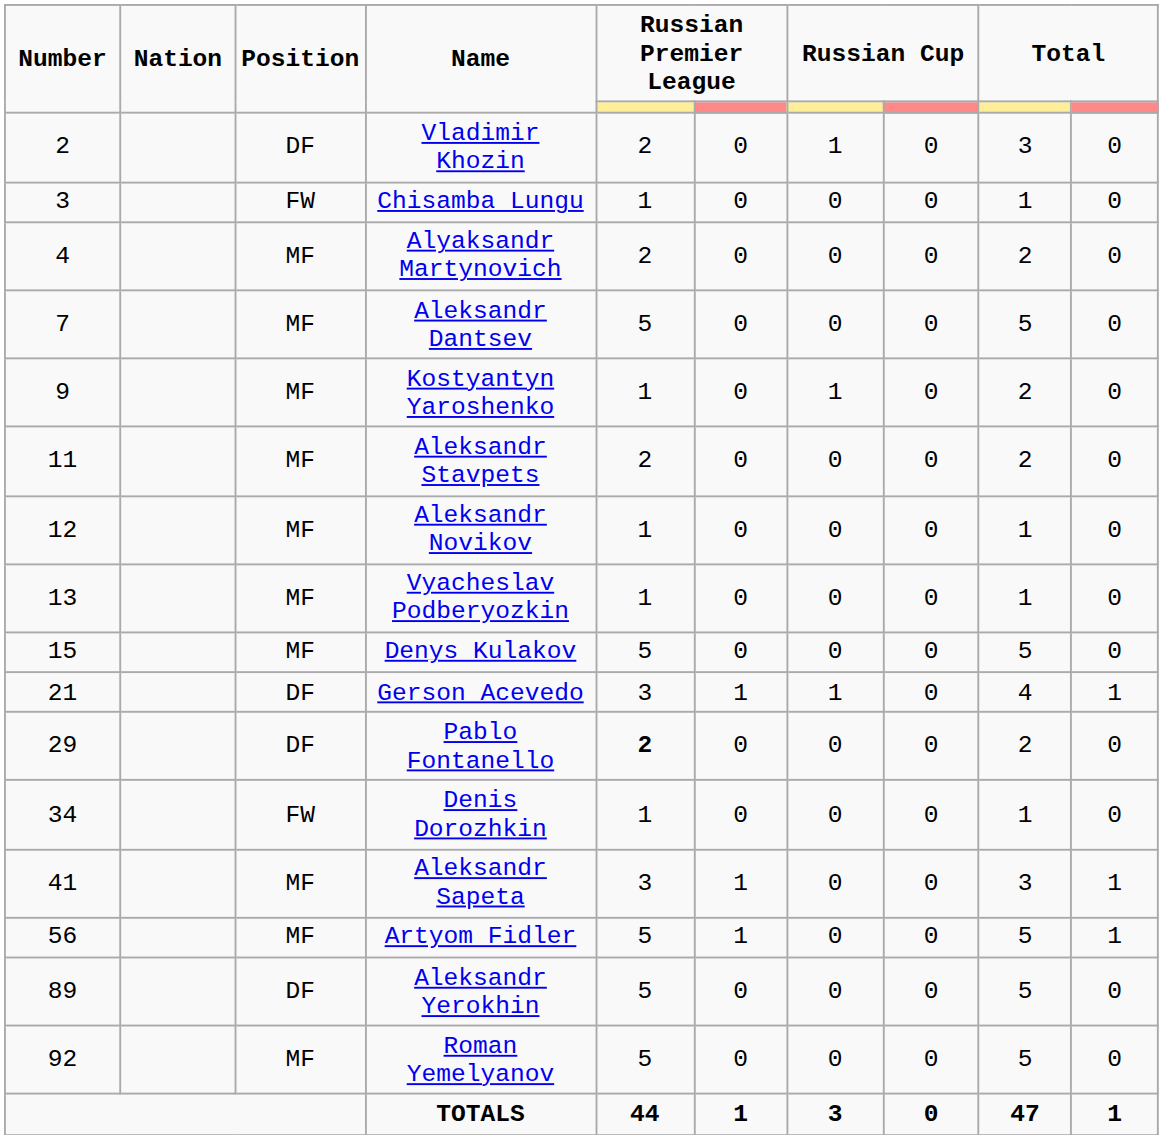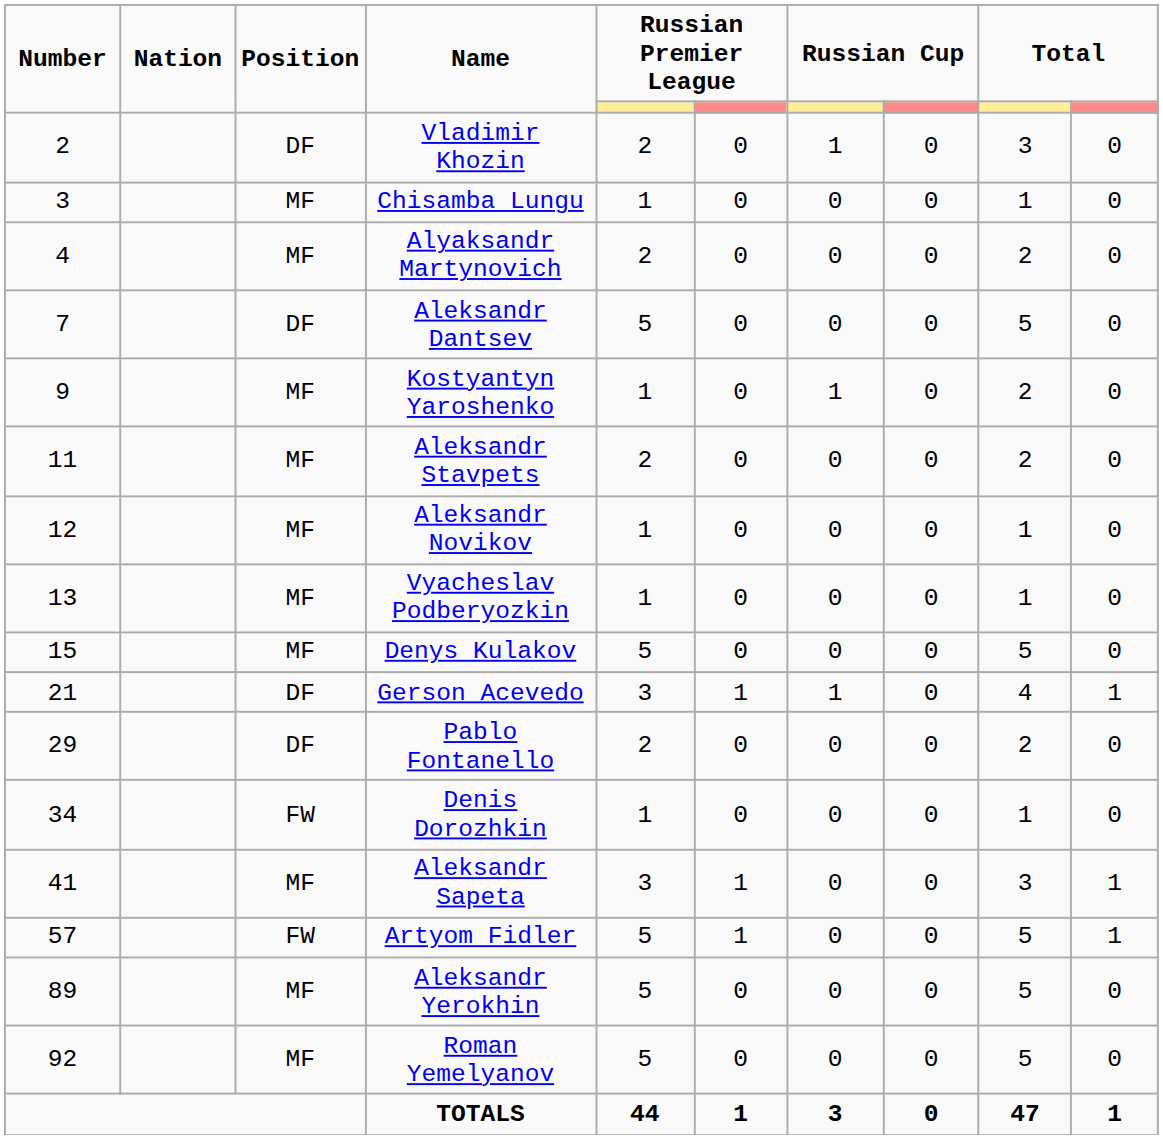 <table class="wikitable" style="font-size: 100%; text-align: center;">
 <tr>
 <td rowspan="2" width="10%" align="center"><strong>Number</strong></td>
 <td rowspan="2" width="10%" align="center"><strong>Nation</strong></td>
 <td rowspan="2" width="10%" align="center"><strong>Position</strong></td>
 <td rowspan="2" width="20%" align="center"><strong>Name</strong></td>
 <td colspan="2" align="center"><strong>Russian Premier League</strong></td>
 <td colspan="2" align="center"><strong>Russian Cup</strong></td>
 <td colspan="2" align="center"><strong>Total</strong></td>
 </tr>
 <tr>
 <th width=60 style="background: #FFEE99"></th>
 <th width=60 style="background: #FF8888"></th>
 <th width=60 style="background: #FFEE99"></th>
 <th width=60 style="background: #FF8888"></th>
 <th width=60 style="background: #FFEE99"></th>
 <th width=60 style="background: #FF8888"></th>
 </tr>
 <tr>
 <td>2</td>
 <td></td>
 <td>DF</td>
 <td><a href='#'>Vladimir Khozin</a></td>
 <td>2</td>
 <td>0</td>
 <td>1</td>
 <td>0</td>
 <td>3</td>
 <td>0</td>
 </tr>
 <tr>
 <td>3</td>
 <td></td>
-<td>FW</td>
+<td>MF</td>
 <td><a href='#'>Chisamba Lungu</a></td>
 <td>1</td>
 <td>0</td>
 <td>0</td>
 <td>0</td>
 <td>1</td>
 <td>0</td>
 </tr>
 <tr>
 <td>4</td>
 <td></td>
 <td>MF</td>
 <td><a href='#'>Alyaksandr Martynovich</a></td>
 <td>2</td>
 <td>0</td>
 <td>0</td>
 <td>0</td>
 <td>2</td>
 <td>0</td>
 </tr>
 <tr>
 <td>7</td>
 <td></td>
-<td>MF</td>
+<td>DF</td>
 <td><a href='#'>Aleksandr Dantsev</a></td>
 <td>5</td>
 <td>0</td>
 <td>0</td>
 <td>0</td>
 <td>5</td>
 <td>0</td>
 </tr>
 <tr>
 <td>9</td>
 <td></td>
 <td>MF</td>
 <td><a href='#'>Kostyantyn Yaroshenko</a></td>
 <td>1</td>
 <td>0</td>
 <td>1</td>
 <td>0</td>
 <td>2</td>
 <td>0</td>
 </tr>
 <tr>
 <td>11</td>
 <td></td>
 <td>MF</td>
 <td><a href='#'>Aleksandr Stavpets</a></td>
 <td>2</td>
 <td>0</td>
 <td>0</td>
 <td>0</td>
 <td>2</td>
 <td>0</td>
 </tr>
 <tr>
 <td>12</td>
 <td></td>
 <td>MF</td>
 <td><a href='#'>Aleksandr Novikov</a></td>
 <td>1</td>
 <td>0</td>
 <td>0</td>
 <td>0</td>
 <td>1</td>
 <td>0</td>
 </tr>
 <tr>
 <td>13</td>
 <td></td>
 <td>MF</td>
 <td><a href='#'>Vyacheslav Podberyozkin</a></td>
 <td>1</td>
 <td>0</td>
 <td>0</td>
 <td>0</td>
 <td>1</td>
 <td>0</td>
 </tr>
 <tr>
 <td>15</td>
 <td></td>
 <td>MF</td>
 <td><a href='#'>Denys Kulakov</a></td>
 <td>5</td>
 <td>0</td>
 <td>0</td>
 <td>0</td>
 <td>5</td>
 <td>0</td>
 </tr>
 <tr>
 <td>21</td>
 <td></td>
 <td>DF</td>
 <td><a href='#'>Gerson Acevedo</a></td>
 <td>3</td>
 <td>1</td>
 <td>1</td>
 <td>0</td>
 <td>4</td>
 <td>1</td>
 </tr>
 <tr>
 <td>29</td>
 <td></td>
 <td>DF</td>
 <td><a href='#'>Pablo Fontanello</a></td>
-<td><strong>2</strong></td>
+<td>2</td>
 <td>0</td>
 <td>0</td>
 <td>0</td>
 <td>2</td>
 <td>0</td>
 </tr>
 <tr>
 <td>34</td>
 <td></td>
 <td>FW</td>
 <td><a href='#'>Denis Dorozhkin</a></td>
 <td>1</td>
 <td>0</td>
 <td>0</td>
 <td>0</td>
 <td>1</td>
 <td>0</td>
 </tr>
 <tr>
 <td>41</td>
 <td></td>
 <td>MF</td>
 <td><a href='#'>Aleksandr Sapeta</a></td>
 <td>3</td>
 <td>1</td>
 <td>0</td>
 <td>0</td>
 <td>3</td>
 <td>1</td>
 </tr>
 <tr>
-<td>56</td>
+<td>57</td>
 <td></td>
-<td>MF</td>
+<td>FW</td>
 <td><a href='#'>Artyom Fidler</a></td>
 <td>5</td>
 <td>1</td>
 <td>0</td>
 <td>0</td>
 <td>5</td>
 <td>1</td>
 </tr>
 <tr>
 <td>89</td>
 <td></td>
-<td>DF</td>
+<td>MF</td>
 <td><a href='#'>Aleksandr Yerokhin</a></td>
 <td>5</td>
 <td>0</td>
 <td>0</td>
 <td>0</td>
 <td>5</td>
 <td>0</td>
 </tr>
 <tr>
 <td>92</td>
 <td></td>
 <td>MF</td>
 <td><a href='#'>Roman Yemelyanov</a></td>
 <td>5</td>
 <td>0</td>
 <td>0</td>
 <td>0</td>
 <td>5</td>
 <td>0</td>
 </tr>
 <tr>
 <td colspan="3"></td>
 <td><strong>TOTALS</strong></td>
 <td><strong>44</strong></td>
 <td><strong>1</strong></td>
 <td><strong>3</strong></td>
 <td><strong>0</strong></td>
 <td><strong>47</strong></td>
 <td><strong>1</strong></td>
 </tr>
 </table>
